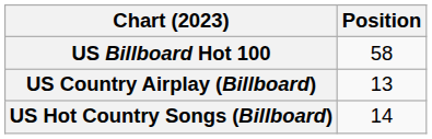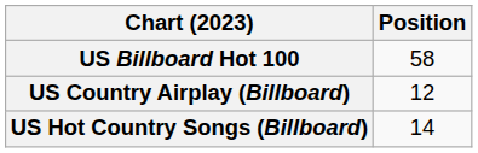 <table class="wikitable sortable plainrowheaders" style="text-align:center">
 <tr>
 <th scope="col">Chart (2023)</th>
 <th scope="col">Position</th>
 </tr>
 <tr>
 <th scope="row">US <em>Billboard</em> Hot 100</th>
 <td>58</td>
 </tr>
 <tr>
 <th scope="row">US Country Airplay (<em>Billboard</em>)</th>
-<td>13</td>
+<td>12</td>
 </tr>
 <tr>
 <th scope="row">US Hot Country Songs (<em>Billboard</em>)</th>
 <td>14</td>
 </tr>
 </table>
